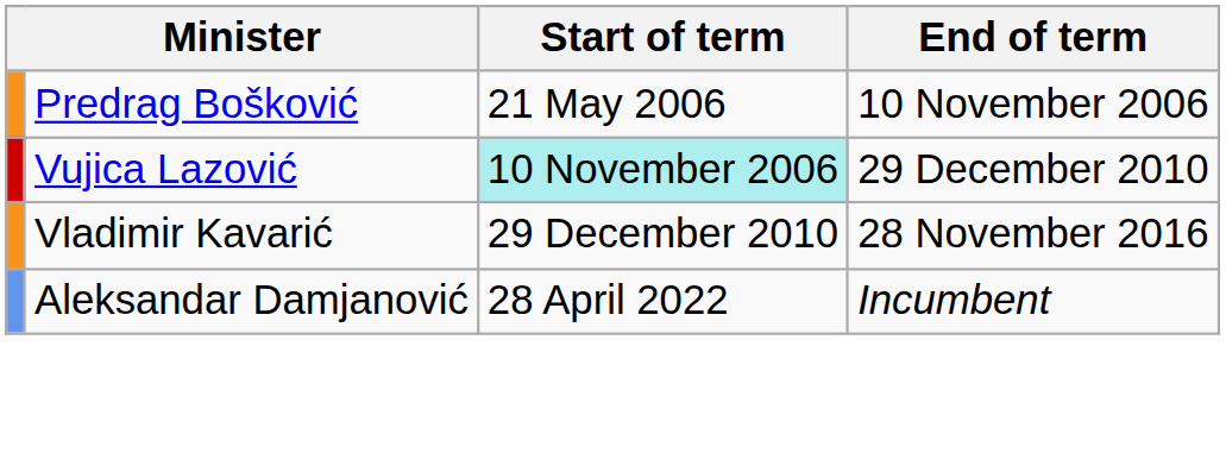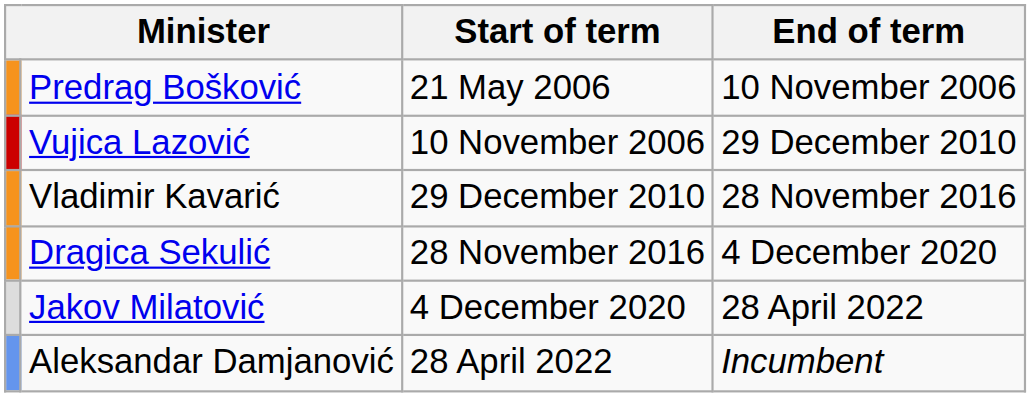 <table class="wikitable">
 <tr>
 <th colspan=2>Minister</th>
 <th>Start of term</th>
 <th>End of term</th>
 </tr>
 <tr>
 <th style="background:#F6931D;"></th>
 <td><a href='#'>Predrag Bošković</a></td>
 <td>21 May 2006</td>
 <td>10 November 2006</td>
 </tr>
 <tr>
 <th style="background:#cc0000;"></th>
 <td><a href='#'>Vujica Lazović</a></td>
-<td style="background: paleturquoise;">10 November 2006</td>
+<td>10 November 2006</td>
 <td>29 December 2010</td>
 </tr>
 <tr>
 <th style="background:#F6931D;"></th>
 <td>Vladimir Kavarić</td>
 <td>29 December 2010</td>
 <td>28 November 2016</td>
 </tr>
 <tr>
+<th style="background:#F6931D;"></th>
+<td><a href='#'>Dragica Sekulić</a></td>
+<td>28 November 2016</td>
+<td>4 December 2020</td>
+</tr>
+<tr>
+<th style="background:#dddddd;"></th>
+<td><a href='#'>Jakov Milatović</a></td>
+<td>4 December 2020</td>
+<td>28 April 2022</td>
+</tr>
+<tr>
 <th style="background:cornflowerblue;"></th>
 <td>Aleksandar Damjanović</td>
 <td>28 April 2022</td>
 <td><em>Incumbent</em></td>
 </tr>
 </table>
